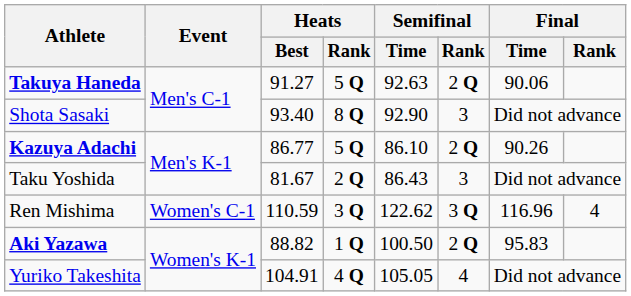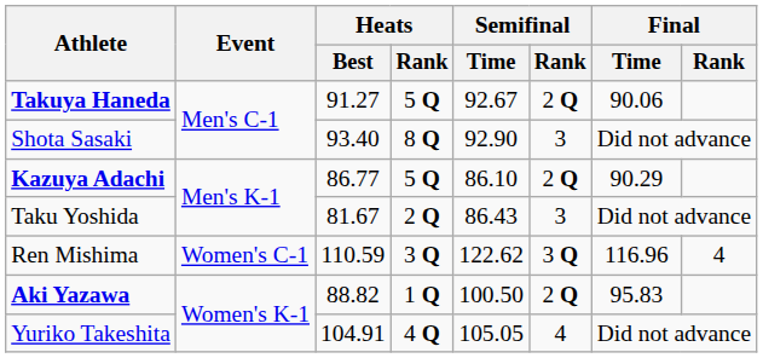 <table class=wikitable style=font-size:90%;text-align:center>
 <tr>
 <th rowspan=2>Athlete</th>
 <th rowspan=2>Event</th>
 <th colspan=2>Heats</th>
 <th colspan=2>Semifinal</th>
 <th colspan=2>Final</th>
 </tr>
 <tr style="font-size:95%">
 <th>Best</th>
 <th>Rank</th>
 <th>Time</th>
 <th>Rank</th>
 <th>Time</th>
 <th>Rank</th>
 </tr>
 <tr>
 <td style="text-align:left"><strong><a href='#'>Takuya Haneda</a></strong></td>
 <td style="text-align:left" rowspan=2><a href='#'>Men's C-1</a></td>
 <td>91.27</td>
 <td>5 <strong>Q</strong></td>
-<td>92.63</td>
+<td>92.67</td>
 <td>2 <strong>Q</strong></td>
 <td>90.06</td>
 <td></td>
 </tr>
 <tr>
 <td style="text-align:left"><a href='#'>Shota Sasaki</a></td>
 <td>93.40</td>
 <td>8 <strong>Q</strong></td>
 <td>92.90</td>
 <td>3</td>
 <td colspan=2>Did not advance</td>
 </tr>
 <tr>
 <td style="text-align:left"><strong><a href='#'>Kazuya Adachi</a></strong></td>
 <td style="text-align:left" rowspan=2><a href='#'>Men's K-1</a></td>
 <td>86.77</td>
 <td>5 <strong>Q</strong></td>
 <td>86.10</td>
 <td>2 <strong>Q</strong></td>
-<td>90.26</td>
+<td>90.29</td>
 <td></td>
 </tr>
 <tr>
 <td style="text-align:left">Taku Yoshida</td>
 <td>81.67</td>
 <td>2 <strong>Q</strong></td>
 <td>86.43</td>
 <td>3</td>
 <td colspan=2>Did not advance</td>
 </tr>
 <tr>
 <td style="text-align:left">Ren Mishima</td>
 <td style="text-align:left"><a href='#'>Women's C-1</a></td>
 <td>110.59</td>
 <td>3 <strong>Q</strong></td>
 <td>122.62</td>
 <td>3 <strong>Q</strong></td>
 <td>116.96</td>
 <td>4</td>
 </tr>
 <tr>
 <td style="text-align:left"><strong><a href='#'>Aki Yazawa</a></strong></td>
 <td style="text-align:left" rowspan=2><a href='#'>Women's K-1</a></td>
 <td>88.82</td>
 <td>1 <strong>Q</strong></td>
 <td>100.50</td>
 <td>2 <strong>Q</strong></td>
 <td>95.83</td>
 <td></td>
 </tr>
 <tr>
 <td style="text-align:left"><a href='#'>Yuriko Takeshita</a></td>
 <td>104.91</td>
 <td>4 <strong>Q</strong></td>
 <td>105.05</td>
 <td>4</td>
 <td colspan=2>Did not advance</td>
 </tr>
 </table>
